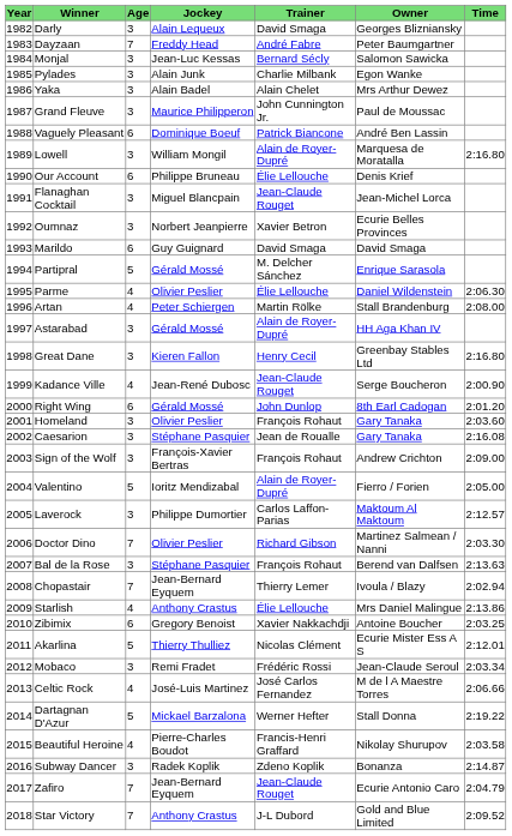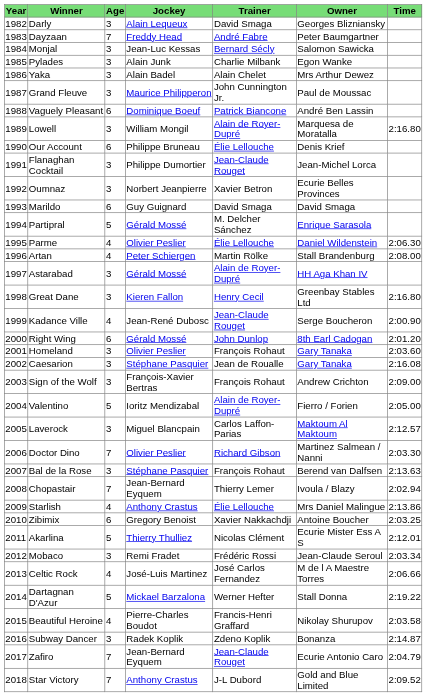 <table class = "sortable" | border="1" style="border-collapse: collapse; font-size:90%">
 <tr bgcolor="#77dd77" align="center">
 <th>Year</th>
 <th>Winner</th>
 <th>Age</th>
 <th>Jockey</th>
 <th>Trainer</th>
 <th>Owner</th>
 <th>Time</th>
 </tr>
 <tr>
 <td>1982</td>
 <td width=137px>Darly</td>
 <td>3</td>
 <td width=159px><a href='#'>Alain Lequeux</a></td>
 <td width=149px>David Smaga</td>
 <td width=162px>Georges Blizniansky</td>
 <td></td>
 </tr>
 <tr>
 <td>1983</td>
 <td>Dayzaan</td>
 <td>7</td>
 <td><a href='#'>Freddy Head</a></td>
 <td><a href='#'>André Fabre</a></td>
 <td>Peter Baumgartner</td>
 <td></td>
 </tr>
 <tr>
 <td>1984</td>
 <td>Monjal</td>
 <td>3</td>
 <td>Jean-Luc Kessas</td>
 <td><a href='#'>Bernard Sécly</a></td>
 <td>Salomon Sawicka</td>
 <td></td>
 </tr>
 <tr>
 <td>1985</td>
 <td>Pylades</td>
 <td>3</td>
 <td>Alain Junk</td>
 <td>Charlie Milbank</td>
 <td>Egon Wanke</td>
 <td></td>
 </tr>
 <tr>
 <td>1986</td>
 <td>Yaka</td>
 <td>3</td>
 <td>Alain Badel</td>
 <td>Alain Chelet</td>
 <td>Mrs Arthur Dewez</td>
 <td></td>
 </tr>
 <tr>
 <td>1987</td>
 <td>Grand Fleuve</td>
 <td>3</td>
 <td><a href='#'>Maurice Philipperon</a></td>
 <td>John Cunnington Jr.</td>
 <td>Paul de Moussac</td>
 <td></td>
 </tr>
 <tr>
 <td>1988</td>
 <td>Vaguely Pleasant</td>
 <td>6</td>
 <td><a href='#'>Dominique Boeuf</a></td>
 <td><a href='#'>Patrick Biancone</a></td>
 <td>André Ben Lassin</td>
 <td></td>
 </tr>
 <tr>
 <td>1989</td>
 <td>Lowell</td>
 <td>3</td>
 <td>William Mongil</td>
 <td><a href='#'>Alain de Royer-Dupré</a></td>
 <td>Marquesa de Moratalla</td>
 <td>2:16.80</td>
 </tr>
 <tr>
 <td>1990</td>
 <td>Our Account</td>
 <td>6</td>
 <td>Philippe Bruneau</td>
 <td><a href='#'>Élie Lellouche</a></td>
 <td>Denis Krief</td>
 <td></td>
 </tr>
 <tr>
 <td>1991</td>
 <td>Flanaghan Cocktail</td>
 <td>3</td>
-<td>Miguel Blancpain</td>
+<td>Philippe Dumortier</td>
 <td><a href='#'>Jean-Claude Rouget</a></td>
 <td>Jean-Michel Lorca</td>
 <td></td>
 </tr>
 <tr>
 <td>1992</td>
 <td>Oumnaz</td>
 <td>3</td>
 <td>Norbert Jeanpierre</td>
 <td>Xavier Betron</td>
 <td>Ecurie Belles Provinces</td>
 <td></td>
 </tr>
 <tr>
 <td>1993</td>
 <td>Marildo</td>
 <td>6</td>
 <td>Guy Guignard</td>
 <td>David Smaga</td>
 <td>David Smaga</td>
 <td></td>
 </tr>
 <tr>
 <td>1994</td>
 <td>Partipral</td>
 <td>5</td>
 <td><a href='#'>Gérald Mossé</a></td>
 <td>M. Delcher Sánchez </td>
 <td><a href='#'>Enrique Sarasola</a></td>
 <td></td>
 </tr>
 <tr>
 <td>1995</td>
 <td>Parme</td>
 <td>4</td>
 <td><a href='#'>Olivier Peslier</a></td>
 <td><a href='#'>Élie Lellouche</a></td>
 <td><a href='#'>Daniel Wildenstein</a></td>
 <td>2:06.30</td>
 </tr>
 <tr>
 <td>1996</td>
 <td>Artan</td>
 <td>4</td>
 <td><a href='#'>Peter Schiergen</a></td>
 <td>Martin Rölke</td>
 <td>Stall Brandenburg</td>
 <td>2:08.00</td>
 </tr>
 <tr>
 <td>1997</td>
 <td>Astarabad</td>
 <td>3</td>
 <td><a href='#'>Gérald Mossé</a></td>
 <td><a href='#'>Alain de Royer-Dupré</a></td>
 <td><a href='#'>HH Aga Khan IV</a></td>
 <td></td>
 </tr>
 <tr>
 <td>1998</td>
 <td>Great Dane</td>
 <td>3</td>
 <td><a href='#'>Kieren Fallon</a></td>
 <td><a href='#'>Henry Cecil</a></td>
 <td>Greenbay Stables Ltd</td>
 <td>2:16.80</td>
 </tr>
 <tr>
 <td>1999</td>
 <td>Kadance Ville</td>
 <td>4</td>
 <td>Jean-René Dubosc</td>
 <td><a href='#'>Jean-Claude Rouget</a></td>
 <td>Serge Boucheron</td>
 <td>2:00.90</td>
 </tr>
 <tr>
 <td>2000</td>
 <td>Right Wing</td>
 <td>6</td>
 <td><a href='#'>Gérald Mossé</a></td>
 <td><a href='#'>John Dunlop</a></td>
 <td><a href='#'>8th Earl Cadogan</a></td>
 <td>2:01.20</td>
 </tr>
 <tr>
 <td>2001</td>
 <td>Homeland</td>
 <td>3</td>
 <td><a href='#'>Olivier Peslier</a></td>
 <td>François Rohaut</td>
 <td><a href='#'>Gary Tanaka</a></td>
 <td>2:03.60</td>
 </tr>
 <tr>
 <td>2002</td>
 <td>Caesarion</td>
 <td>3</td>
 <td><a href='#'>Stéphane Pasquier</a></td>
 <td>Jean de Roualle</td>
 <td><a href='#'>Gary Tanaka</a></td>
 <td>2:16.08</td>
 </tr>
 <tr>
 <td>2003</td>
 <td>Sign of the Wolf</td>
 <td>3</td>
 <td>François-Xavier Bertras</td>
 <td>François Rohaut</td>
 <td>Andrew Crichton</td>
 <td>2:09.00</td>
 </tr>
 <tr>
 <td>2004</td>
 <td>Valentino</td>
 <td>5</td>
 <td>Ioritz Mendizabal</td>
 <td><a href='#'>Alain de Royer-Dupré</a></td>
 <td>Fierro / Forien </td>
 <td>2:05.00</td>
 </tr>
 <tr>
 <td>2005</td>
 <td>Laverock</td>
 <td>3</td>
-<td>Philippe Dumortier</td>
+<td>Miguel Blancpain</td>
 <td>Carlos Laffon-Parias</td>
 <td><a href='#'>Maktoum Al Maktoum</a></td>
 <td>2:12.57</td>
 </tr>
 <tr>
 <td>2006</td>
 <td>Doctor Dino</td>
 <td>7</td>
 <td><a href='#'>Olivier Peslier</a></td>
 <td><a href='#'>Richard Gibson</a></td>
 <td><span>Martinez Salmean / Nanni</span> </td>
 <td>2:03.30</td>
 </tr>
 <tr>
 <td>2007</td>
 <td>Bal de la Rose</td>
 <td>3</td>
 <td><a href='#'>Stéphane Pasquier</a></td>
 <td>François Rohaut</td>
 <td>Berend van Dalfsen</td>
 <td>2:13.63</td>
 </tr>
 <tr>
 <td>2008</td>
 <td>Chopastair</td>
 <td>7</td>
 <td>Jean-Bernard Eyquem</td>
 <td>Thierry Lemer</td>
 <td>Ivoula / Blazy </td>
 <td>2:02.94</td>
 </tr>
 <tr>
 <td>2009</td>
 <td>Starlish</td>
 <td>4</td>
 <td><a href='#'>Anthony Crastus</a></td>
 <td><a href='#'>Élie Lellouche</a></td>
 <td>Mrs Daniel Malingue</td>
 <td>2:13.86</td>
 </tr>
 <tr>
 <td>2010</td>
 <td>Zibimix</td>
 <td>6</td>
 <td>Gregory Benoist</td>
 <td>Xavier Nakkachdji</td>
 <td>Antoine Boucher</td>
 <td>2:03.25</td>
 </tr>
 <tr>
 <td>2011</td>
 <td>Akarlina</td>
 <td>5</td>
 <td><a href='#'>Thierry Thulliez</a></td>
 <td>Nicolas Clément</td>
 <td>Ecurie Mister Ess A S</td>
 <td>2:12.01</td>
 </tr>
 <tr>
 <td>2012</td>
 <td>Mobaco</td>
 <td>3</td>
 <td>Remi Fradet</td>
 <td>Frédéric Rossi</td>
 <td>Jean-Claude Seroul</td>
 <td>2:03.34</td>
 </tr>
 <tr>
 <td>2013</td>
 <td>Celtic Rock</td>
 <td>4</td>
 <td>José-Luis Martinez</td>
 <td>José Carlos Fernandez</td>
 <td>M de l A Maestre Torres </td>
 <td>2:06.66</td>
 </tr>
 <tr>
 <td>2014</td>
 <td>Dartagnan D'Azur</td>
 <td>5</td>
 <td><a href='#'>Mickael Barzalona</a></td>
 <td>Werner Hefter</td>
 <td>Stall Donna</td>
 <td>2:19.22</td>
 </tr>
 <tr>
 <td>2015</td>
 <td>Beautiful Heroine</td>
 <td>4</td>
 <td>Pierre-Charles Boudot</td>
 <td>Francis-Henri Graffard</td>
 <td>Nikolay Shurupov</td>
 <td>2:03.58</td>
 </tr>
 <tr>
 <td>2016</td>
 <td>Subway Dancer</td>
 <td>3</td>
 <td>Radek Koplik</td>
 <td>Zdeno Koplik</td>
 <td>Bonanza</td>
 <td>2:14.87</td>
 </tr>
 <tr>
 <td>2017</td>
 <td>Zafiro</td>
 <td>7</td>
 <td>Jean-Bernard Eyquem</td>
 <td><a href='#'>Jean-Claude Rouget</a></td>
 <td>Ecurie Antonio Caro</td>
 <td>2:04.79</td>
 </tr>
 <tr>
 <td>2018</td>
 <td>Star Victory</td>
 <td>7</td>
 <td><a href='#'>Anthony Crastus</a></td>
 <td>J-L Dubord</td>
 <td>Gold and Blue Limited</td>
 <td>2:09.52</td>
 </tr>
 </table>
